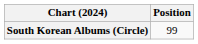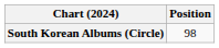 <table class="wikitable plainrowheaders" style="text-align:center">
 <tr>
 <th scope="col">Chart (2024)</th>
 <th scope="col">Position</th>
 </tr>
 <tr>
 <th scope="row">South Korean Albums (Circle)</th>
-<td>99</td>
+<td>98</td>
 </tr>
 </table>
